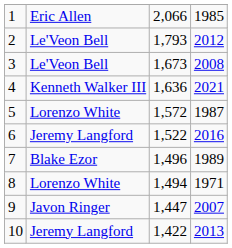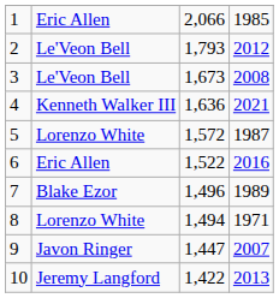 <table class="wikitable">
 <tr>
 </tr>
 <tr>
 <td>1</td>
 <td><a href='#'>Eric Allen</a></td>
 <td>2,066</td>
 <td>1985</td>
 </tr>
 <tr>
 <td>2</td>
 <td><a href='#'>Le'Veon Bell</a></td>
 <td>1,793</td>
 <td><a href='#'>2012</a></td>
 </tr>
 <tr>
 <td>3</td>
 <td><a href='#'>Le'Veon Bell</a></td>
 <td>1,673</td>
 <td><a href='#'>2008</a></td>
 </tr>
 <tr>
 <td>4</td>
 <td><a href='#'>Kenneth Walker III</a></td>
 <td>1,636</td>
 <td><a href='#'>2021</a></td>
 </tr>
 <tr>
 <td>5</td>
 <td><a href='#'>Lorenzo White</a></td>
 <td>1,572</td>
 <td>1987</td>
 </tr>
 <tr>
 <td>6</td>
-<td><a href='#'>Jeremy Langford</a></td>
+<td><a href='#'>Eric Allen</a></td>
 <td>1,522</td>
 <td><a href='#'>2016</a></td>
 </tr>
 <tr>
 <td>7</td>
 <td><a href='#'>Blake Ezor</a></td>
 <td>1,496</td>
 <td>1989</td>
 </tr>
 <tr>
 <td>8</td>
 <td><a href='#'>Lorenzo White</a></td>
 <td>1,494</td>
 <td>1971</td>
 </tr>
 <tr>
 <td>9</td>
 <td><a href='#'>Javon Ringer</a></td>
 <td>1,447</td>
 <td><a href='#'>2007</a></td>
 </tr>
 <tr>
 <td>10</td>
 <td><a href='#'>Jeremy Langford</a></td>
 <td>1,422</td>
 <td><a href='#'>2013</a></td>
 </tr>
 </table>
